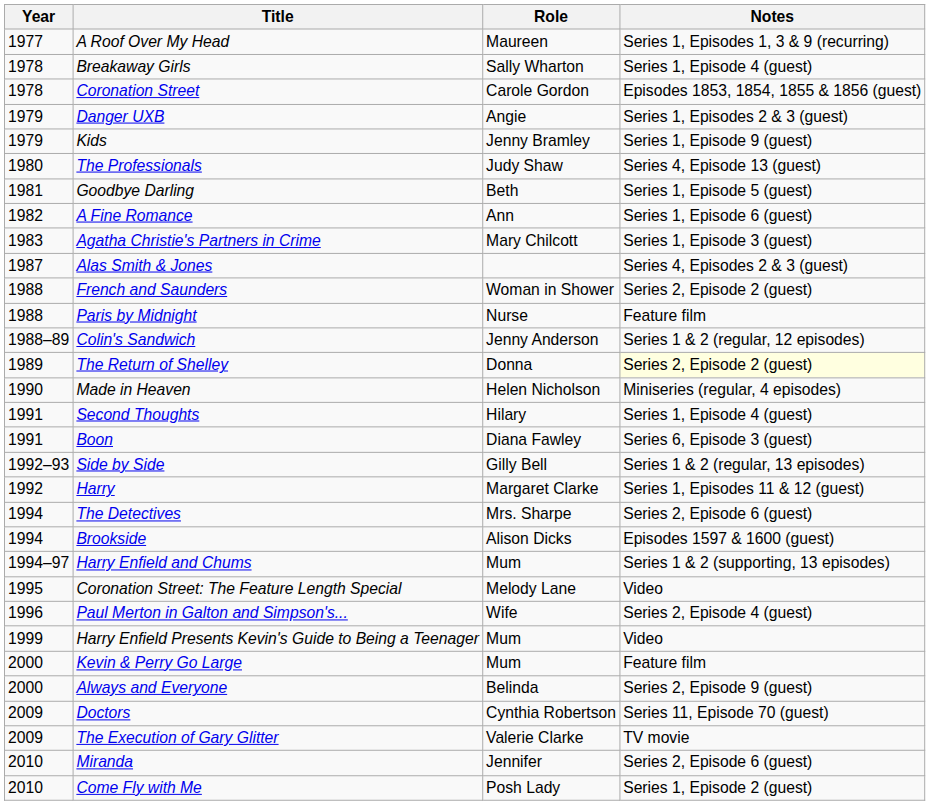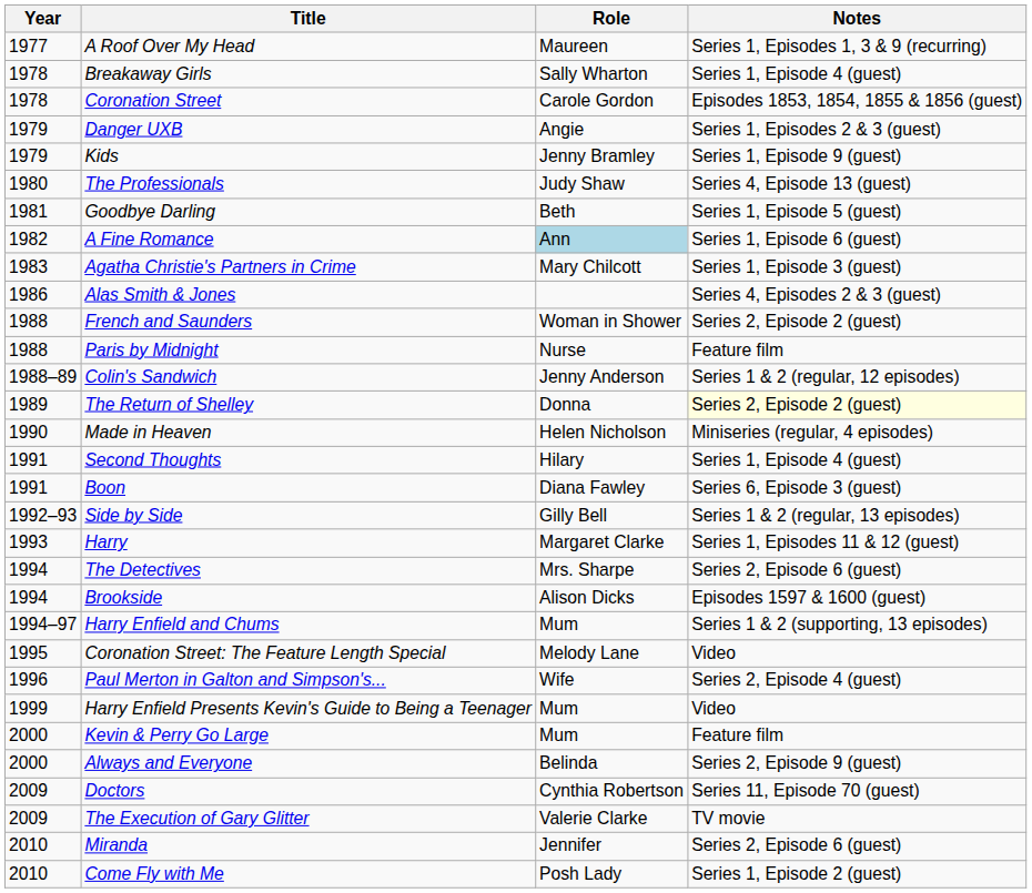 <table class="wikitable">
 <tr>
 <th>Year</th>
 <th>Title</th>
 <th>Role</th>
 <th>Notes</th>
 </tr>
 <tr>
 <td>1977</td>
 <td><em>A Roof Over My Head</em></td>
 <td>Maureen</td>
 <td>Series 1, Episodes 1, 3 & 9 (recurring)</td>
 </tr>
 <tr>
 <td>1978</td>
 <td><em>Breakaway Girls</em></td>
 <td>Sally Wharton</td>
 <td>Series 1, Episode 4 (guest)</td>
 </tr>
 <tr>
 <td>1978</td>
 <td><em><a href='#'>Coronation Street</a></em></td>
 <td>Carole Gordon</td>
 <td>Episodes 1853, 1854, 1855 & 1856 (guest)</td>
 </tr>
 <tr>
 <td>1979</td>
 <td><em><a href='#'>Danger UXB</a></em></td>
 <td>Angie</td>
 <td>Series 1, Episodes 2 & 3 (guest)</td>
 </tr>
 <tr>
 <td>1979</td>
 <td><em>Kids</em></td>
 <td>Jenny Bramley</td>
 <td>Series 1, Episode 9 (guest)</td>
 </tr>
 <tr>
 <td>1980</td>
 <td><em><a href='#'>The Professionals</a></em></td>
 <td>Judy Shaw</td>
 <td>Series 4, Episode 13 (guest)</td>
 </tr>
 <tr>
 <td>1981</td>
 <td><em>Goodbye Darling</em></td>
 <td>Beth</td>
 <td>Series 1, Episode 5 (guest)</td>
 </tr>
 <tr>
 <td>1982</td>
 <td><em><a href='#'>A Fine Romance</a></em></td>
-<td>Ann</td>
+<td style="background: lightblue;">Ann</td>
 <td>Series 1, Episode 6 (guest)</td>
 </tr>
 <tr>
 <td>1983</td>
 <td><em><a href='#'>Agatha Christie's Partners in Crime</a></em></td>
 <td>Mary Chilcott</td>
 <td>Series 1, Episode 3 (guest)</td>
 </tr>
 <tr>
-<td>1987</td>
+<td>1986</td>
 <td><em><a href='#'>Alas Smith & Jones</a></em></td>
 <td></td>
 <td>Series 4, Episodes 2 & 3 (guest)</td>
 </tr>
 <tr>
 <td>1988</td>
 <td><em><a href='#'>French and Saunders</a></em></td>
 <td>Woman in Shower</td>
 <td>Series 2, Episode 2 (guest)</td>
 </tr>
 <tr>
 <td>1988</td>
 <td><em><a href='#'>Paris by Midnight</a></em></td>
 <td>Nurse</td>
 <td>Feature film</td>
 </tr>
 <tr>
 <td>1988–89</td>
 <td><em><a href='#'>Colin's Sandwich</a></em></td>
 <td>Jenny Anderson</td>
 <td>Series 1 & 2 (regular, 12 episodes)</td>
 </tr>
 <tr>
 <td>1989</td>
 <td><em><a href='#'>The Return of Shelley</a></em></td>
 <td>Donna</td>
 <td style="background: lightyellow;">Series 2, Episode 2 (guest)</td>
 </tr>
 <tr>
 <td>1990</td>
 <td><em>Made in Heaven</em></td>
 <td>Helen Nicholson</td>
 <td>Miniseries (regular, 4 episodes)</td>
 </tr>
 <tr>
 <td>1991</td>
 <td><em><a href='#'>Second Thoughts</a></em></td>
 <td>Hilary</td>
 <td>Series 1, Episode 4 (guest)</td>
 </tr>
 <tr>
 <td>1991</td>
 <td><em><a href='#'>Boon</a></em></td>
 <td>Diana Fawley</td>
 <td>Series 6, Episode 3 (guest)</td>
 </tr>
 <tr>
 <td>1992–93</td>
 <td><em><a href='#'>Side by Side</a></em></td>
 <td>Gilly Bell</td>
 <td>Series 1 & 2 (regular, 13 episodes)</td>
 </tr>
 <tr>
-<td>1992</td>
+<td>1993</td>
 <td><em><a href='#'>Harry</a></em></td>
 <td>Margaret Clarke</td>
 <td>Series 1, Episodes 11 & 12 (guest)</td>
 </tr>
 <tr>
 <td>1994</td>
 <td><em><a href='#'>The Detectives</a></em></td>
 <td>Mrs. Sharpe</td>
 <td>Series 2, Episode 6 (guest)</td>
 </tr>
 <tr>
 <td>1994</td>
 <td><em><a href='#'>Brookside</a></em></td>
 <td>Alison Dicks</td>
 <td>Episodes 1597 & 1600 (guest)</td>
 </tr>
 <tr>
 <td>1994–97</td>
 <td><em><a href='#'>Harry Enfield and Chums</a></em></td>
 <td>Mum</td>
 <td>Series 1 & 2 (supporting, 13 episodes)</td>
 </tr>
 <tr>
 <td>1995</td>
 <td><em>Coronation Street: The Feature Length Special</em></td>
 <td>Melody Lane</td>
 <td>Video</td>
 </tr>
 <tr>
 <td>1996</td>
 <td><em><a href='#'>Paul Merton in Galton and Simpson's...</a></em></td>
 <td>Wife</td>
 <td>Series 2, Episode 4 (guest)</td>
 </tr>
 <tr>
 <td>1999</td>
 <td><em>Harry Enfield Presents Kevin's Guide to Being a Teenager</em></td>
 <td>Mum</td>
 <td>Video</td>
 </tr>
 <tr>
 <td>2000</td>
 <td><em><a href='#'>Kevin & Perry Go Large</a></em></td>
 <td>Mum</td>
 <td>Feature film</td>
 </tr>
 <tr>
 <td>2000</td>
 <td><em><a href='#'>Always and Everyone</a></em></td>
 <td>Belinda</td>
 <td>Series 2, Episode 9 (guest)</td>
 </tr>
 <tr>
 <td>2009</td>
 <td><em><a href='#'>Doctors</a></em></td>
 <td>Cynthia Robertson</td>
 <td>Series 11, Episode 70 (guest)</td>
 </tr>
 <tr>
 <td>2009</td>
 <td><em><a href='#'>The Execution of Gary Glitter</a></em></td>
 <td>Valerie Clarke</td>
 <td>TV movie</td>
 </tr>
 <tr>
 <td>2010</td>
 <td><em><a href='#'>Miranda</a></em></td>
 <td>Jennifer</td>
 <td>Series 2, Episode 6 (guest)</td>
 </tr>
 <tr>
 <td>2010</td>
 <td><em><a href='#'>Come Fly with Me</a></em></td>
 <td>Posh Lady</td>
 <td>Series 1, Episode 2 (guest)</td>
 </tr>
 </table>
